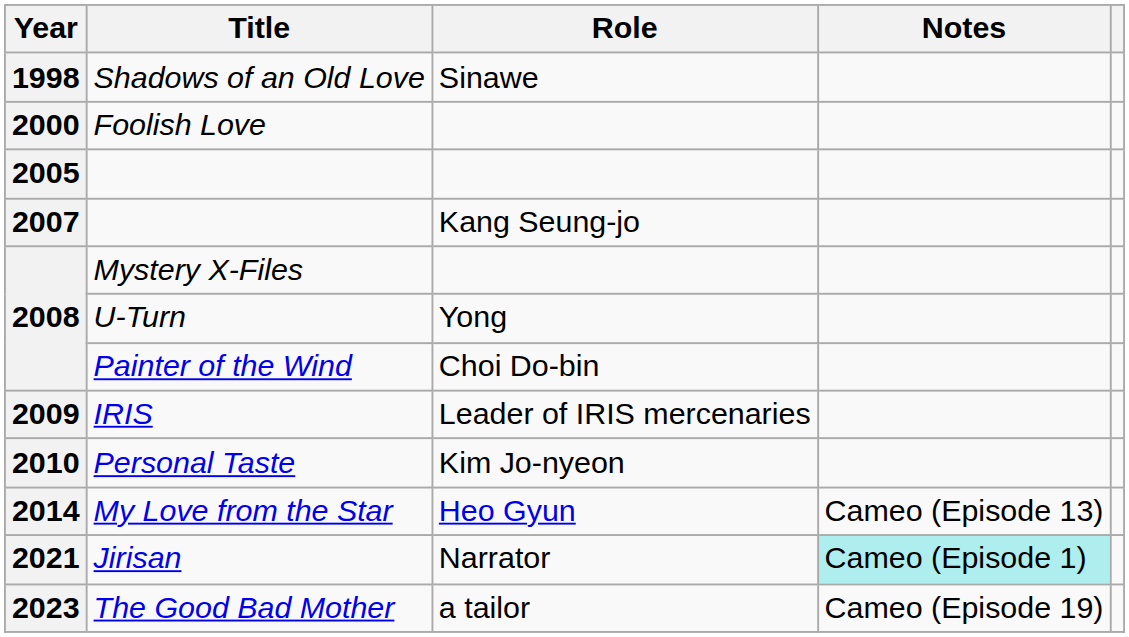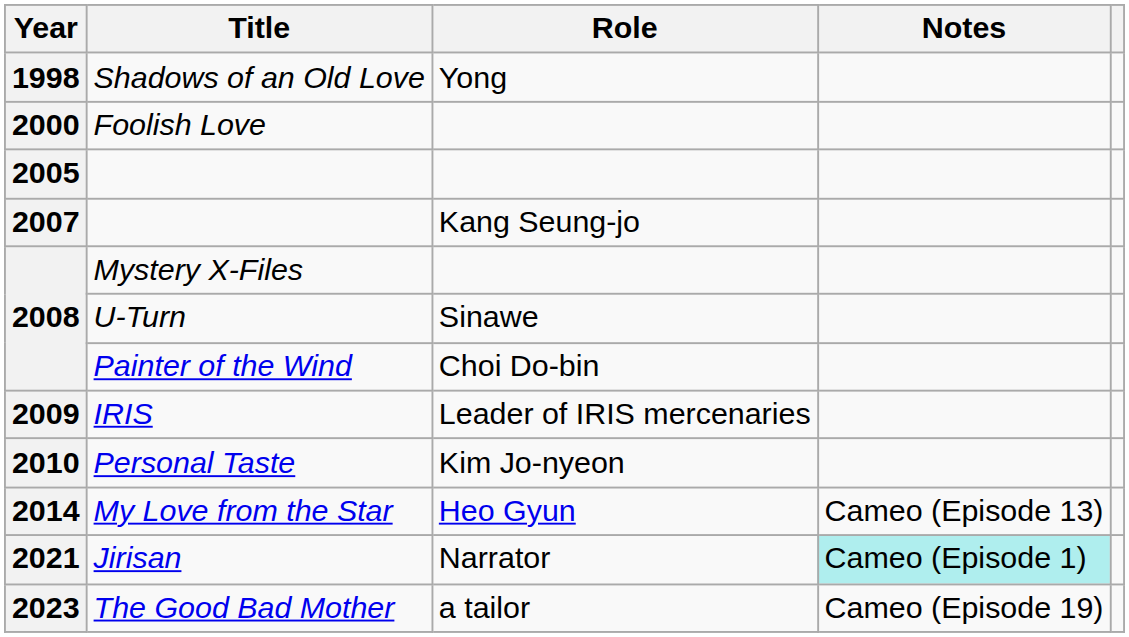 <table class="wikitable plainrowheaders sortable">
 <tr>
 <th scope="col">Year</th>
 <th scope="col">Title</th>
 <th scope="col">Role</th>
 <th scope="col">Notes</th>
 <th scope="col" class="unsortable"></th>
 </tr>
 <tr>
 <th scope="row">1998</th>
 <td><em>Shadows of an Old Love</em></td>
-<td>Sinawe</td>
+<td>Yong</td>
 <td></td>
 <td style="text-align:center"></td>
 </tr>
 <tr>
 <th scope="row">2000</th>
 <td><em>Foolish Love</em></td>
 <td></td>
 <td></td>
 <td style="text-align:center"></td>
 </tr>
 <tr>
 <th scope="row">2005</th>
 <td><em></em></td>
 <td></td>
 <td></td>
 <td style="text-align:center"></td>
 </tr>
 <tr>
 <th scope="row">2007</th>
 <td><em></em></td>
 <td>Kang Seung-jo</td>
 <td></td>
 <td style="text-align:center"></td>
 </tr>
 <tr>
 <th scope="row" rowspan="3">2008</th>
 <td><em>Mystery X-Files</em></td>
 <td></td>
 <td></td>
 <td style="text-align:center"></td>
 </tr>
 <tr>
 <td><em>U-Turn</em></td>
-<td>Yong</td>
+<td>Sinawe</td>
 <td></td>
 <td style="text-align:center"></td>
 </tr>
 <tr>
 <td><em><a href='#'>Painter of the Wind</a></em></td>
 <td>Choi Do-bin</td>
 <td></td>
 <td style="text-align:center"></td>
 </tr>
 <tr>
 <th scope="row">2009</th>
 <td><em><a href='#'>IRIS</a></em></td>
 <td>Leader of IRIS mercenaries</td>
 <td></td>
 <td style="text-align:center"></td>
 </tr>
 <tr>
 <th scope="row">2010</th>
 <td><em><a href='#'>Personal Taste</a></em></td>
 <td>Kim Jo-nyeon</td>
 <td></td>
 <td style="text-align:center"></td>
 </tr>
 <tr>
 <th scope="row">2014</th>
 <td><em><a href='#'>My Love from the Star</a></em></td>
 <td><a href='#'>Heo Gyun</a></td>
 <td>Cameo (Episode 13)</td>
 <td style="text-align:center"></td>
 </tr>
 <tr>
 <th scope="row">2021</th>
 <td><em><a href='#'>Jirisan</a></em></td>
 <td>Narrator</td>
 <td style="background: paleturquoise;">Cameo (Episode 1)</td>
 <td style="text-align:center"></td>
 </tr>
 <tr>
 <th scope="row">2023</th>
 <td><em><a href='#'>The Good Bad Mother</a></em></td>
 <td>a tailor</td>
 <td>Cameo (Episode 19)</td>
 <td style="text-align:center"></td>
 </tr>
 </table>
